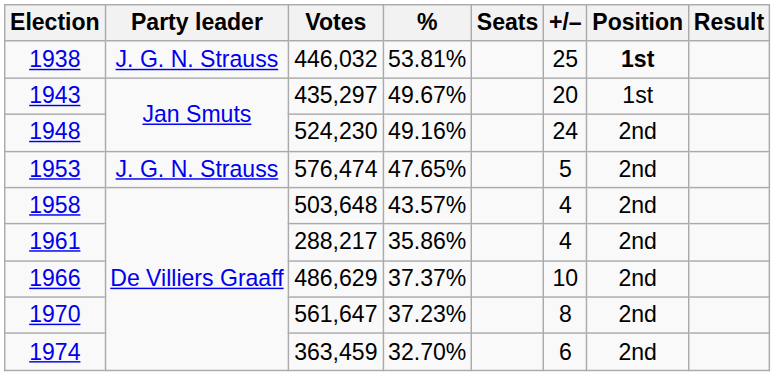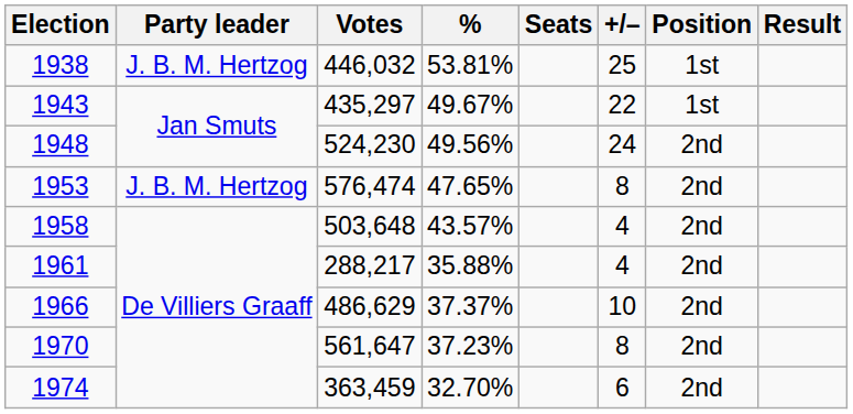 <table class="wikitable" style="text-align:center">
 <tr>
 <th>Election</th>
 <th>Party leader</th>
 <th>Votes</th>
 <th>%</th>
 <th>Seats</th>
 <th>+/–</th>
 <th>Position</th>
 <th>Result</th>
 </tr>
 <tr>
 <td><a href='#'>1938</a></td>
-<td><a href='#'>J. G. N. Strauss</a></td>
+<td><a href='#'>J. B. M. Hertzog</a></td>
 <td>446,032</td>
 <td>53.81%</td>
 <td></td>
 <td> 25</td>
-<td><strong> 1st</strong></td>
+<td> 1st</td>
 <td></td>
 </tr>
 <tr>
 <td><a href='#'>1943</a></td>
 <td rowspan=2><a href='#'>Jan Smuts</a></td>
 <td>435,297</td>
 <td>49.67%</td>
 <td></td>
-<td> 20</td>
+<td> 22</td>
 <td> 1st</td>
 <td></td>
 </tr>
 <tr>
 <td><a href='#'>1948</a></td>
 <td>524,230</td>
-<td>49.16%</td>
+<td>49.56%</td>
 <td></td>
 <td> 24</td>
 <td> 2nd</td>
 <td></td>
 </tr>
 <tr>
 <td><a href='#'>1953</a></td>
-<td><a href='#'>J. G. N. Strauss</a></td>
+<td><a href='#'>J. B. M. Hertzog</a></td>
 <td>576,474</td>
 <td>47.65%</td>
 <td></td>
-<td> 5</td>
+<td> 8</td>
 <td> 2nd</td>
 <td></td>
 </tr>
 <tr>
 <td><a href='#'>1958</a></td>
 <td rowspan=5><a href='#'>De Villiers Graaff</a></td>
 <td>503,648</td>
 <td>43.57%</td>
 <td></td>
 <td> 4</td>
 <td> 2nd</td>
 <td></td>
 </tr>
 <tr>
 <td><a href='#'>1961</a></td>
 <td>288,217</td>
-<td>35.86%</td>
+<td>35.88%</td>
 <td></td>
 <td> 4</td>
 <td> 2nd</td>
 <td></td>
 </tr>
 <tr>
 <td><a href='#'>1966</a></td>
 <td>486,629</td>
 <td>37.37%</td>
 <td></td>
 <td> 10</td>
 <td> 2nd</td>
 <td></td>
 </tr>
 <tr>
 <td><a href='#'>1970</a></td>
 <td>561,647</td>
 <td>37.23%</td>
 <td></td>
 <td> 8</td>
 <td> 2nd</td>
 <td></td>
 </tr>
 <tr>
 <td><a href='#'>1974</a></td>
 <td>363,459</td>
 <td>32.70%</td>
 <td></td>
 <td> 6</td>
 <td> 2nd</td>
 <td></td>
 </tr>
 </table>
